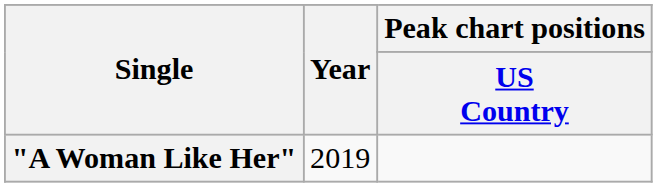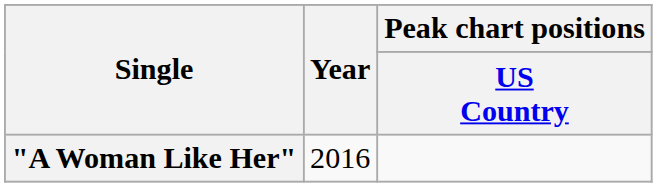 <table class="wikitable plainrowheaders" style="text-align:center;">
 <tr>
 <th scope="col" rowspan="2">Single</th>
 <th scope="col" rowspan="2">Year</th>
 <th scope="col" colspan="1">Peak chart positions</th>
 </tr>
 <tr>
 <th><a href='#'>US<br>Country</a></th>
 </tr>
 <tr>
 <th scope="row">"A Woman Like Her"</th>
-<td>2019</td>
+<td>2016</td>
 <td></td>
 </tr>
 </table>
